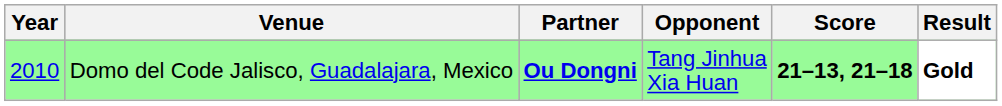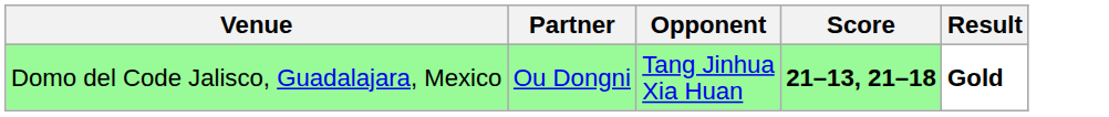 <table class="sortable wikitable" style="font-size: 90%;">
 <tr>
-<th>Year</th>
 <th>Venue</th>
 <th>Partner</th>
 <th>Opponent</th>
 <th>Score</th>
 <th>Result</th>
 </tr>
 <tr style="background:#98FB98">
-<td align="center"><a href='#'>2010</a></td>
 <td align="left">Domo del Code Jalisco, <a href='#'>Guadalajara</a>, Mexico</td>
-<td align="left"><strong> <a href='#'>Ou Dongni</a></strong></td>
+<td align="left"> <a href='#'>Ou Dongni</a></td>
 <td align="left"> <a href='#'>Tang Jinhua</a><br> <a href='#'>Xia Huan</a></td>
 <td align="left"><strong>21–13, 21–18</strong></td>
 <td style="text-align:left; background:white"> <strong>Gold</strong></td>
 </tr>
 </table>
